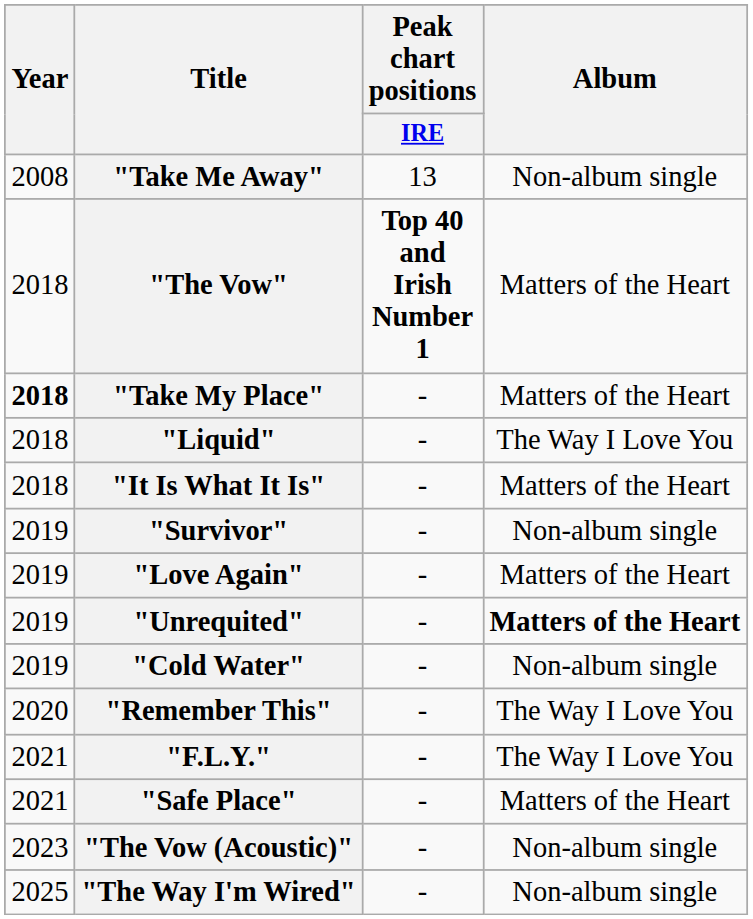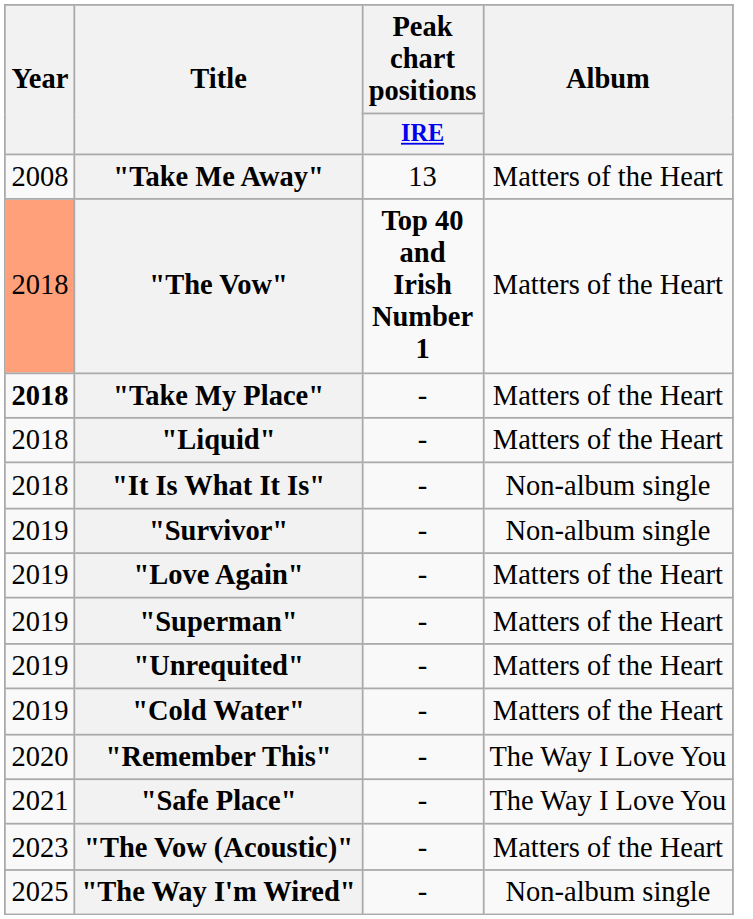 <table class="wikitable plainrowheaders" style="text-align:center;">
 <tr>
 <th scope="col" rowspan="2">Year</th>
 <th scope="col" rowspan="2">Title</th>
 <th scope="col" colspan="1">Peak chart positions</th>
 <th scope="col" rowspan="2">Album</th>
 </tr>
 <tr>
 <th scope="col" style="width:3em;font-size:85%;"><a href='#'>IRE</a><br></th>
 </tr>
 <tr>
 <td>2008</td>
 <th scope="row">"Take Me Away"</th>
 <td>13</td>
-<td>Non-album single</td>
+<td>Matters of the Heart</td>
 </tr>
 <tr>
-<td>2018</td>
+<td style="background: lightsalmon;">2018</td>
 <th scope="row">"The Vow"</th>
 <td><strong>Top 40 and Irish Number 1</strong></td>
 <td>Matters of the Heart</td>
 </tr>
 <tr>
 <td><strong>2018</strong></td>
 <th scope="row">"Take My Place"</th>
 <td>-</td>
 <td>Matters of the Heart</td>
 </tr>
 <tr>
 <td>2018</td>
 <th scope="row">"Liquid"</th>
 <td>-</td>
-<td>The Way I Love You</td>
+<td>Matters of the Heart</td>
 </tr>
 <tr>
 <td>2018</td>
 <th scope="row">"It Is What It Is"</th>
 <td>-</td>
-<td>Matters of the Heart</td>
+<td>Non-album single</td>
 </tr>
 <tr>
 <td>2019</td>
 <th scope="row">"Survivor"</th>
 <td>-</td>
 <td>Non-album single</td>
 </tr>
 <tr>
 <td>2019</td>
 <th scope="row">"Love Again"</th>
 <td>-</td>
 <td>Matters of the Heart</td>
 </tr>
 <tr>
 <td>2019</td>
+<th scope="row">"Superman"</th>
+<td>-</td>
+<td>Matters of the Heart</td>
+</tr>
+<tr>
+<td>2019</td>
 <th scope="row">"Unrequited"</th>
 <td>-</td>
-<td><strong>Matters of the Heart</strong></td>
+<td>Matters of the Heart</td>
 </tr>
 <tr>
 <td>2019</td>
 <th scope="row">"Cold Water"</th>
 <td>-</td>
-<td>Non-album single</td>
+<td>Matters of the Heart</td>
 </tr>
 <tr>
 <td>2020</td>
 <th scope="row">"Remember This"</th>
 <td>-</td>
 <td>The Way I Love You</td>
 </tr>
 <tr>
 <td>2021</td>
-<th scope="row">"F.L.Y."</th>
+<th scope="row">"Safe Place"</th>
 <td>-</td>
 <td>The Way I Love You</td>
-</tr>
-<tr>
-<td>2021</td>
-<th scope="row">"Safe Place"</th>
-<td>-</td>
-<td>Matters of the Heart</td>
 </tr>
 <tr>
 <td>2023</td>
 <th scope="row">"The Vow (Acoustic)"</th>
 <td>-</td>
-<td>Non-album single</td>
+<td>Matters of the Heart</td>
 </tr>
 <tr>
 <td>2025</td>
 <th scope="row">"The Way I'm Wired"</th>
 <td>-</td>
 <td>Non-album single</td>
 </tr>
 </table>
